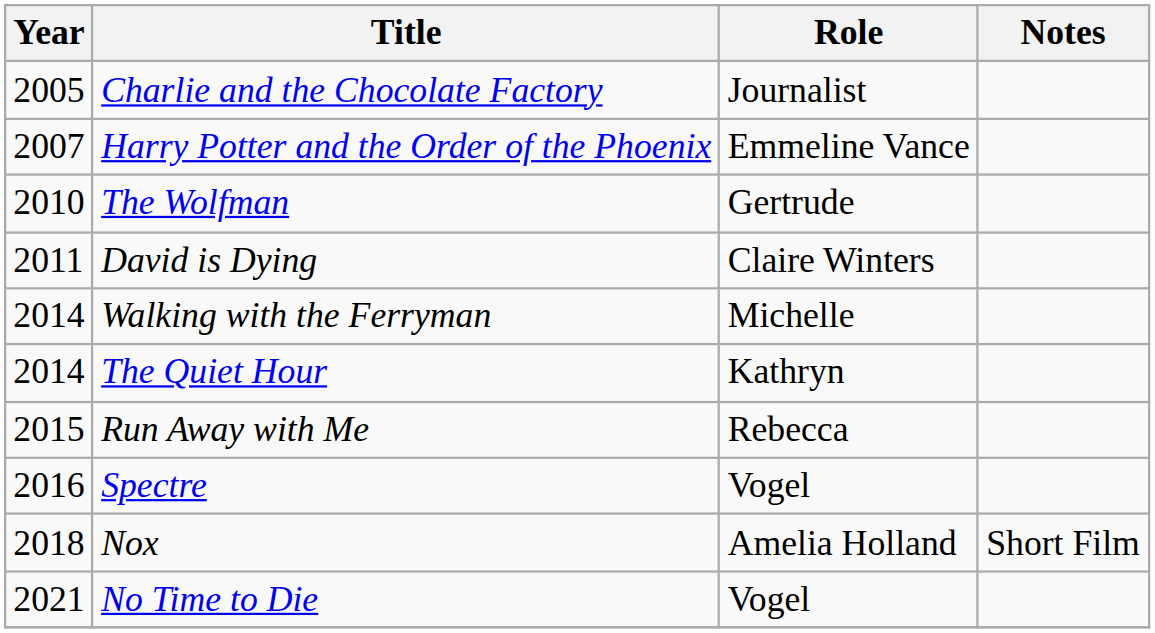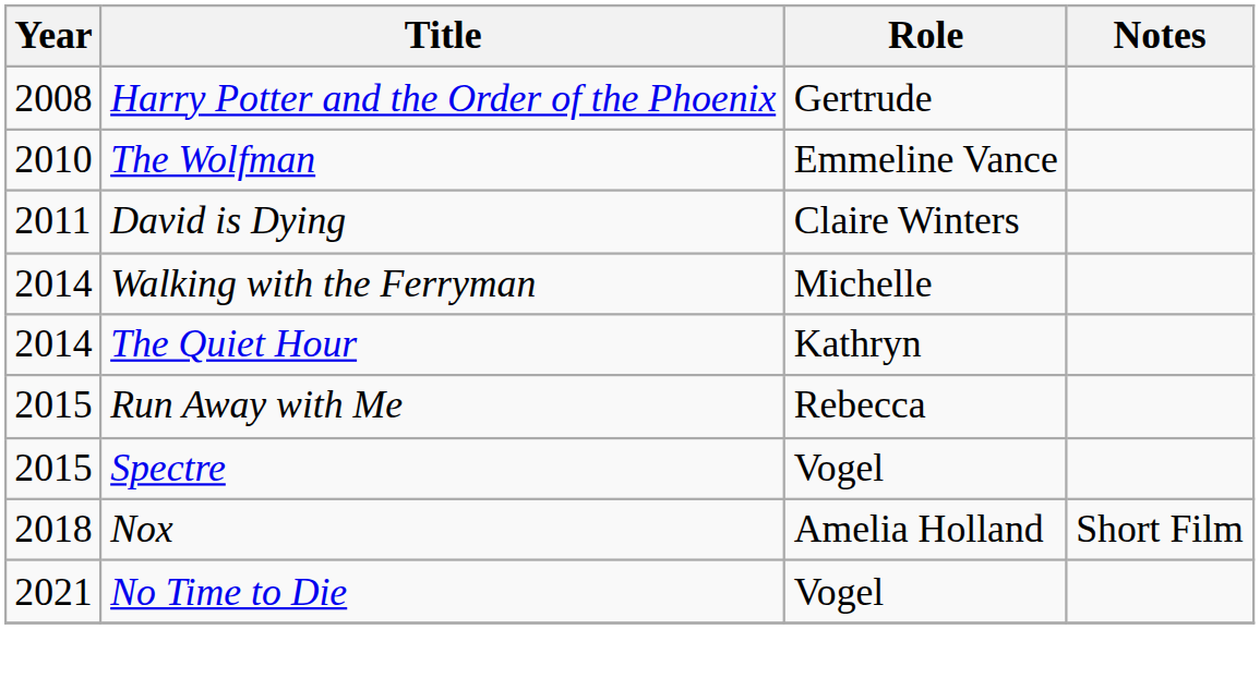 <table class="wikitable sortable">
 <tr>
 <th>Year</th>
 <th>Title</th>
 <th>Role</th>
 <th class="unsortable">Notes</th>
 </tr>
 <tr>
-<td>2005</td>
-<td><em><a href='#'>Charlie and the Chocolate Factory</a></em></td>
-<td>Journalist</td>
-<td></td>
-</tr>
-<tr>
-<td>2007</td>
+<td>2008</td>
 <td><em><a href='#'>Harry Potter and the Order of the Phoenix</a></em></td>
-<td>Emmeline Vance</td>
+<td>Gertrude</td>
 <td></td>
 </tr>
 <tr>
 <td>2010</td>
 <td><em><a href='#'>The Wolfman</a></em></td>
-<td>Gertrude</td>
+<td>Emmeline Vance</td>
 <td></td>
 </tr>
 <tr>
 <td>2011</td>
 <td><em>David is Dying</em></td>
 <td>Claire Winters</td>
 <td></td>
 </tr>
 <tr>
 <td>2014</td>
 <td><em>Walking with the Ferryman</em></td>
 <td>Michelle</td>
 <td></td>
 </tr>
 <tr>
 <td>2014</td>
 <td><em><a href='#'>The Quiet Hour</a></em></td>
 <td>Kathryn</td>
 <td></td>
 </tr>
 <tr>
 <td>2015</td>
 <td><em>Run Away with Me</em></td>
 <td>Rebecca</td>
 <td></td>
 </tr>
 <tr>
-<td>2016</td>
+<td>2015</td>
 <td><em><a href='#'>Spectre</a></em></td>
 <td>Vogel</td>
 <td></td>
 </tr>
 <tr>
 <td>2018</td>
 <td><em>Nox</em></td>
 <td>Amelia Holland</td>
 <td>Short Film</td>
 </tr>
 <tr>
 <td>2021</td>
 <td><em><a href='#'>No Time to Die</a></em></td>
 <td>Vogel</td>
 <td></td>
 </tr>
 <tr>
 </tr>
 </table>
